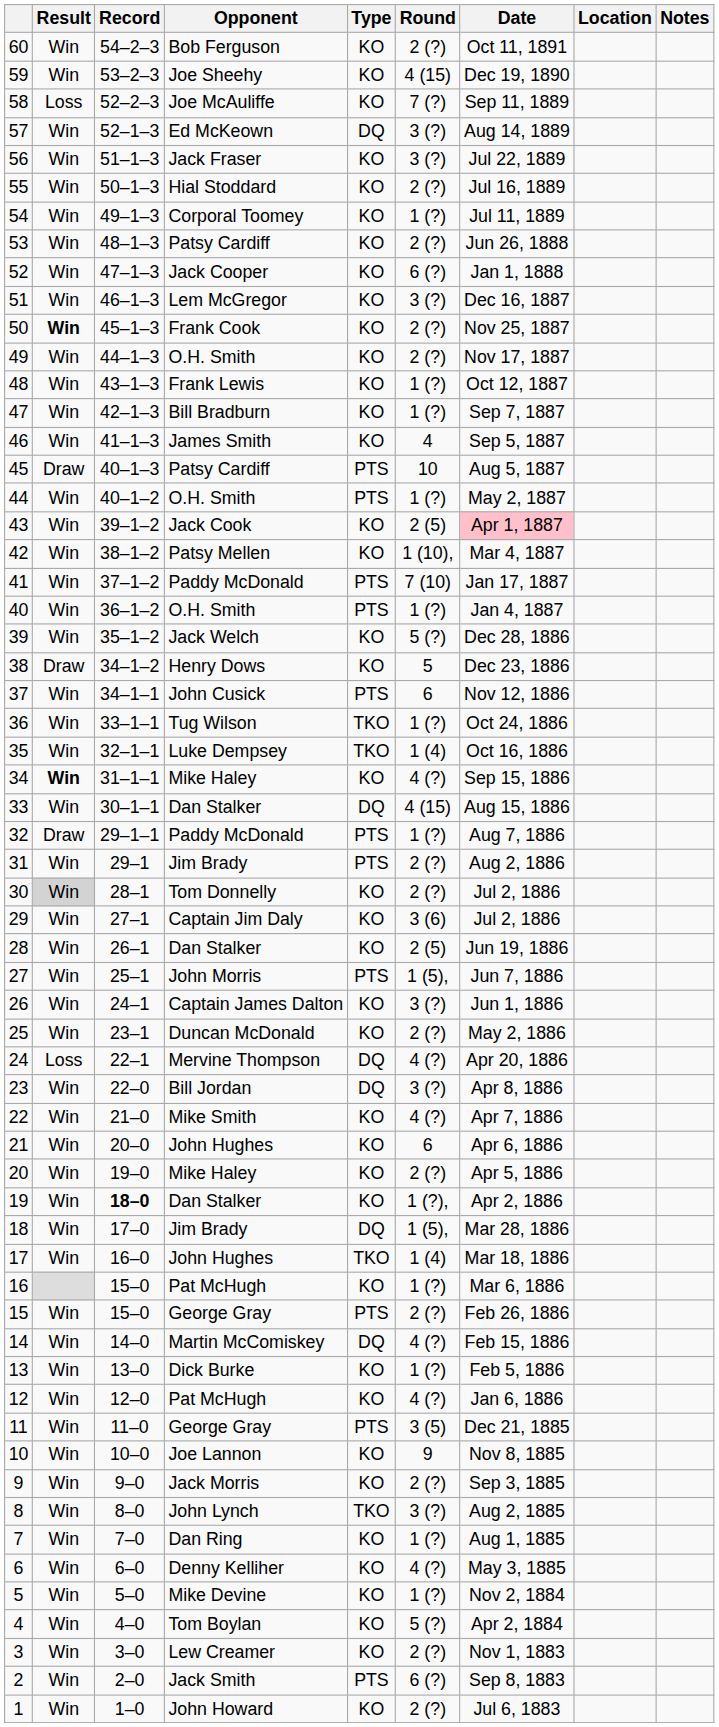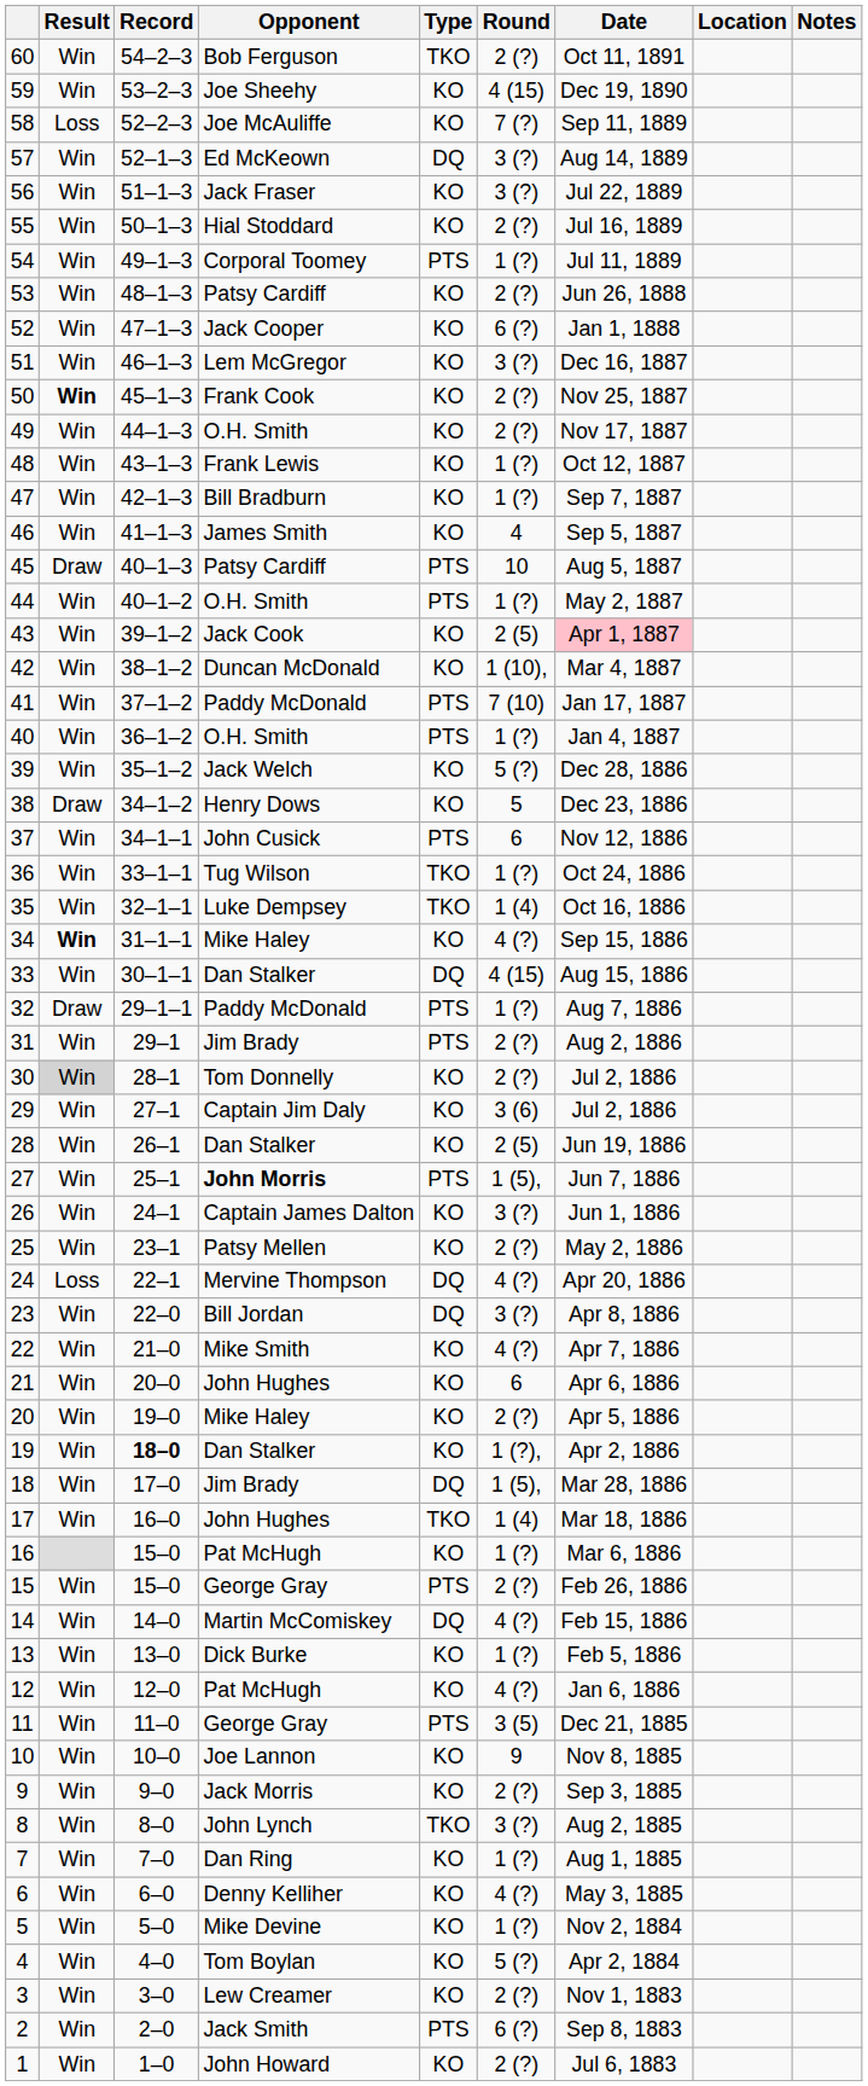 <table class="wikitable" style="text-align:center">
 <tr>
 <th></th>
 <th>Result</th>
 <th>Record</th>
 <th>Opponent</th>
 <th>Type</th>
 <th>Round</th>
 <th>Date</th>
 <th>Location</th>
 <th>Notes</th>
 </tr>
 <tr>
 <td>60</td>
 <td>Win</td>
 <td>54–2–3 </td>
 <td align=left>Bob Ferguson</td>
-<td>KO</td>
+<td>TKO</td>
 <td>2 (?)</td>
 <td>Oct 11, 1891</td>
 <td style="text-align:left;"></td>
 <td style="text-align:left;"></td>
 </tr>
 <tr>
 <td>59</td>
 <td>Win</td>
 <td>53–2–3 </td>
 <td align=left>Joe Sheehy</td>
 <td>KO</td>
 <td>4 (15)</td>
 <td>Dec 19, 1890</td>
 <td style="text-align:left;"></td>
 <td style="text-align:left;"></td>
 </tr>
 <tr>
 <td>58</td>
 <td>Loss</td>
 <td>52–2–3 </td>
 <td align=left>Joe McAuliffe</td>
 <td>KO</td>
 <td>7 (?)</td>
 <td>Sep 11, 1889</td>
 <td style="text-align:left;"></td>
 <td style="text-align:left;"></td>
 </tr>
 <tr>
 <td>57</td>
 <td>Win</td>
 <td>52–1–3 </td>
 <td align=left>Ed McKeown</td>
 <td>DQ</td>
 <td>3 (?)</td>
 <td>Aug 14, 1889</td>
 <td style="text-align:left;"></td>
 <td></td>
 </tr>
 <tr>
 <td>56</td>
 <td>Win</td>
 <td>51–1–3 </td>
 <td align=left>Jack Fraser</td>
 <td>KO</td>
 <td>3 (?)</td>
 <td>Jul 22, 1889</td>
 <td style="text-align:left;"></td>
 <td></td>
 </tr>
 <tr>
 <td>55</td>
 <td>Win</td>
 <td>50–1–3 </td>
 <td align=left>Hial Stoddard</td>
 <td>KO</td>
 <td>2 (?)</td>
 <td>Jul 16, 1889</td>
 <td style="text-align:left;"></td>
 <td style="text-align:left;"></td>
 </tr>
 <tr>
 <td>54</td>
 <td>Win</td>
 <td>49–1–3 </td>
 <td align=left>Corporal Toomey</td>
-<td>KO</td>
+<td>PTS</td>
 <td>1 (?)</td>
 <td>Jul 11, 1889</td>
 <td style="text-align:left;"></td>
 <td></td>
 </tr>
 <tr>
 <td>53</td>
 <td>Win</td>
 <td>48–1–3 </td>
 <td align=left>Patsy Cardiff</td>
 <td>KO</td>
 <td>2 (?)</td>
 <td>Jun 26, 1888</td>
 <td style="text-align:left;"></td>
 <td style="text-align:left;"></td>
 </tr>
 <tr>
 <td>52</td>
 <td>Win</td>
 <td>47–1–3 </td>
 <td align=left>Jack Cooper</td>
 <td>KO</td>
 <td>6 (?)</td>
 <td>Jan 1, 1888</td>
 <td style="text-align:left;"></td>
 <td style="text-align:left;"></td>
 </tr>
 <tr>
 <td>51</td>
 <td>Win</td>
 <td>46–1–3 </td>
 <td align=left>Lem McGregor</td>
 <td>KO</td>
 <td>3 (?)</td>
 <td>Dec 16, 1887</td>
 <td style="text-align:left;"></td>
 <td></td>
 </tr>
 <tr>
 <td>50</td>
 <td><strong>Win</strong></td>
 <td>45–1–3 </td>
 <td align=left>Frank Cook</td>
 <td>KO</td>
 <td>2 (?)</td>
 <td>Nov 25, 1887</td>
 <td style="text-align:left;"></td>
 <td></td>
 </tr>
 <tr>
 <td>49</td>
 <td>Win</td>
 <td>44–1–3 </td>
 <td align=left>O.H. Smith</td>
 <td>KO</td>
 <td>2 (?)</td>
 <td>Nov 17, 1887</td>
 <td style="text-align:left;"></td>
 <td></td>
 </tr>
 <tr>
 <td>48</td>
 <td>Win</td>
 <td>43–1–3 </td>
 <td align=left>Frank Lewis</td>
 <td>KO</td>
 <td>1 (?)</td>
 <td>Oct 12, 1887</td>
 <td style="text-align:left;"></td>
 <td></td>
 </tr>
 <tr>
 <td>47</td>
 <td>Win</td>
 <td>42–1–3 </td>
 <td align=left>Bill Bradburn</td>
 <td>KO</td>
 <td>1 (?)</td>
 <td>Sep 7, 1887</td>
 <td style="text-align:left;"></td>
 <td></td>
 </tr>
 <tr>
 <td>46</td>
 <td>Win</td>
 <td>41–1–3 </td>
 <td align=left>James Smith</td>
 <td>KO</td>
 <td>4</td>
 <td>Sep 5, 1887</td>
 <td style="text-align:left;"></td>
 <td></td>
 </tr>
 <tr>
 <td>45</td>
 <td>Draw</td>
 <td>40–1–3 </td>
 <td align=left>Patsy Cardiff</td>
 <td>PTS</td>
 <td>10</td>
 <td>Aug 5, 1887</td>
 <td style="text-align:left;"></td>
 <td style="text-align:left;"></td>
 </tr>
 <tr>
 <td>44</td>
 <td>Win</td>
 <td>40–1–2 </td>
 <td align=left>O.H. Smith</td>
 <td>PTS</td>
 <td>1 (?)</td>
 <td>May 2, 1887</td>
 <td style="text-align:left;"></td>
 <td></td>
 </tr>
 <tr>
 <td>43</td>
 <td>Win</td>
 <td>39–1–2 </td>
 <td align=left>Jack Cook</td>
 <td>KO</td>
 <td>2 (5)</td>
 <td style="background: pink;">Apr 1, 1887</td>
 <td style="text-align:left;"></td>
 <td></td>
 </tr>
 <tr>
 <td>42</td>
 <td>Win</td>
 <td>38–1–2 </td>
-<td align=left>Patsy Mellen</td>
+<td align=left>Duncan McDonald</td>
 <td>KO</td>
 <td>1 (10), </td>
 <td>Mar 4, 1887</td>
 <td style="text-align:left;"></td>
 <td></td>
 </tr>
 <tr>
 <td>41</td>
 <td>Win</td>
 <td>37–1–2 </td>
 <td align=left>Paddy McDonald</td>
 <td>PTS</td>
 <td>7 (10)</td>
 <td>Jan 17, 1887</td>
 <td style="text-align:left;"></td>
 <td></td>
 </tr>
 <tr>
 <td>40</td>
 <td>Win</td>
 <td>36–1–2 </td>
 <td align=left>O.H. Smith</td>
 <td>PTS</td>
 <td>1 (?)</td>
 <td>Jan 4, 1887</td>
 <td style="text-align:left;"></td>
 <td></td>
 </tr>
 <tr>
 <td>39</td>
 <td>Win</td>
 <td>35–1–2 </td>
 <td align=left>Jack Welch</td>
 <td>KO</td>
 <td>5 (?)</td>
 <td>Dec 28, 1886</td>
 <td style="text-align:left;"></td>
 <td></td>
 </tr>
 <tr>
 <td>38</td>
 <td>Draw</td>
 <td>34–1–2 </td>
 <td align=left>Henry Dows</td>
 <td>KO</td>
 <td>5</td>
 <td>Dec 23, 1886</td>
 <td style="text-align:left;"></td>
 <td style="text-align:left;"></td>
 </tr>
 <tr>
 <td>37</td>
 <td>Win</td>
 <td>34–1–1 </td>
 <td align=left>John Cusick</td>
 <td>PTS</td>
 <td>6</td>
 <td>Nov 12, 1886</td>
 <td style="text-align:left;"></td>
 <td></td>
 </tr>
 <tr>
 <td>36</td>
 <td>Win</td>
 <td>33–1–1 </td>
 <td align=left>Tug Wilson</td>
 <td>TKO</td>
 <td>1 (?)</td>
 <td>Oct 24, 1886</td>
 <td style="text-align:left;"></td>
 <td style="text-align:left;"></td>
 </tr>
 <tr>
 <td>35</td>
 <td>Win</td>
 <td>32–1–1 </td>
 <td align=left>Luke Dempsey</td>
 <td>TKO</td>
 <td>1 (4)</td>
 <td>Oct 16, 1886</td>
 <td style="text-align:left;"></td>
 <td></td>
 </tr>
 <tr>
 <td>34</td>
 <td><strong>Win</strong></td>
 <td>31–1–1 </td>
 <td align=left>Mike Haley</td>
 <td>KO</td>
 <td>4 (?)</td>
 <td>Sep 15, 1886</td>
 <td style="text-align:left;"></td>
 <td></td>
 </tr>
 <tr>
 <td>33</td>
 <td>Win</td>
 <td>30–1–1 </td>
 <td align=left>Dan Stalker</td>
 <td>DQ</td>
 <td>4 (15)</td>
 <td>Aug 15, 1886</td>
 <td style="text-align:left;"></td>
 <td></td>
 </tr>
 <tr>
 <td>32</td>
 <td>Draw</td>
 <td>29–1–1 </td>
 <td align=left>Paddy McDonald</td>
 <td>PTS</td>
 <td>1 (?)</td>
 <td>Aug 7, 1886</td>
 <td style="text-align:left;"></td>
 <td style="text-align:left;"></td>
 </tr>
 <tr>
 <td>31</td>
 <td>Win</td>
 <td>29–1 </td>
 <td align=left>Jim Brady</td>
 <td>PTS</td>
 <td>2 (?)</td>
 <td>Aug 2, 1886</td>
 <td style="text-align:left;"></td>
 <td></td>
 </tr>
 <tr>
 <td>30</td>
 <td style="background: lightgrey;">Win</td>
 <td>28–1 </td>
 <td align=left>Tom Donnelly</td>
 <td>KO</td>
 <td>2 (?)</td>
 <td>Jul 2, 1886</td>
 <td style="text-align:left;"></td>
 <td></td>
 </tr>
 <tr>
 <td>29</td>
 <td>Win</td>
 <td>27–1 </td>
 <td align=left>Captain Jim Daly</td>
 <td>KO</td>
 <td>3 (6)</td>
 <td>Jul 2, 1886</td>
 <td style="text-align:left;"></td>
 <td></td>
 </tr>
 <tr>
 <td>28</td>
 <td>Win</td>
 <td>26–1 </td>
 <td align=left>Dan Stalker</td>
 <td>KO</td>
 <td>2 (5)</td>
 <td>Jun 19, 1886</td>
 <td style="text-align:left;"></td>
 <td></td>
 </tr>
 <tr>
 <td>27</td>
 <td>Win</td>
 <td>25–1 </td>
-<td align=left>John Morris</td>
+<td align=left><strong>John Morris</strong></td>
 <td>PTS</td>
 <td>1 (5), </td>
 <td>Jun 7, 1886</td>
 <td style="text-align:left;"></td>
 <td></td>
 </tr>
 <tr>
 <td>26</td>
 <td>Win</td>
 <td>24–1 </td>
 <td align=left>Captain James Dalton</td>
 <td>KO</td>
 <td>3 (?)</td>
 <td>Jun 1, 1886</td>
 <td style="text-align:left;"></td>
 <td></td>
 </tr>
 <tr>
 <td>25</td>
 <td>Win</td>
 <td>23–1 </td>
-<td align=left>Duncan McDonald</td>
+<td align=left>Patsy Mellen</td>
 <td>KO</td>
 <td>2 (?)</td>
 <td>May 2, 1886</td>
 <td style="text-align:left;"></td>
 <td></td>
 </tr>
 <tr>
 <td>24</td>
 <td>Loss</td>
 <td>22–1 </td>
 <td align=left>Mervine Thompson</td>
 <td>DQ</td>
 <td>4 (?)</td>
 <td>Apr 20, 1886</td>
 <td style="text-align:left;"></td>
 <td style="text-align:left;"></td>
 </tr>
 <tr>
 <td>23</td>
 <td>Win</td>
 <td>22–0 </td>
 <td align=left>Bill Jordan</td>
 <td>DQ</td>
 <td>3 (?)</td>
 <td>Apr 8, 1886</td>
 <td style="text-align:left;"></td>
 <td></td>
 </tr>
 <tr>
 <td>22</td>
 <td>Win</td>
 <td>21–0 </td>
 <td align=left>Mike Smith</td>
 <td>KO</td>
 <td>4 (?)</td>
 <td>Apr 7, 1886</td>
 <td style="text-align:left;"></td>
 <td></td>
 </tr>
 <tr>
 <td>21</td>
 <td>Win</td>
 <td>20–0 </td>
 <td align=left>John Hughes</td>
 <td>KO</td>
 <td>6</td>
 <td>Apr 6, 1886</td>
 <td style="text-align:left;"></td>
 <td></td>
 </tr>
 <tr>
 <td>20</td>
 <td>Win</td>
 <td>19–0 </td>
 <td align=left>Mike Haley</td>
 <td>KO</td>
 <td>2 (?)</td>
 <td>Apr 5, 1886</td>
 <td style="text-align:left;"></td>
 <td></td>
 </tr>
 <tr>
 <td>19</td>
 <td>Win</td>
 <td><strong>18–0 </strong></td>
 <td align=left>Dan Stalker</td>
 <td>KO</td>
 <td>1 (?), </td>
 <td>Apr 2, 1886</td>
 <td style="text-align:left;"></td>
 <td></td>
 </tr>
 <tr>
 <td>18</td>
 <td>Win</td>
 <td>17–0 </td>
 <td align=left>Jim Brady</td>
 <td>DQ</td>
 <td>1 (5), </td>
 <td>Mar 28, 1886</td>
 <td style="text-align:left;"></td>
 <td></td>
 </tr>
 <tr>
 <td>17</td>
 <td>Win</td>
 <td>16–0 </td>
 <td align=left>John Hughes</td>
 <td>TKO</td>
 <td>1 (4)</td>
 <td>Mar 18, 1886</td>
 <td style="text-align:left;"></td>
 <td></td>
 </tr>
 <tr>
 <td>16</td>
 <td style="background:#DDD"></td>
 <td>15–0 </td>
 <td align=left>Pat McHugh</td>
 <td>KO</td>
 <td>1 (?)</td>
 <td>Mar 6, 1886</td>
 <td style="text-align:left;"></td>
 <td style="text-align:left;"></td>
 </tr>
 <tr>
 <td>15</td>
 <td>Win</td>
 <td>15–0</td>
 <td align=left>George Gray</td>
 <td>PTS</td>
 <td>2 (?)</td>
 <td>Feb 26, 1886</td>
 <td style="text-align:left;"></td>
 <td></td>
 </tr>
 <tr>
 <td>14</td>
 <td>Win</td>
 <td>14–0</td>
 <td align=left>Martin McComiskey</td>
 <td>DQ</td>
 <td>4 (?)</td>
 <td>Feb 15, 1886</td>
 <td style="text-align:left;"></td>
 <td></td>
 </tr>
 <tr>
 <td>13</td>
 <td>Win</td>
 <td>13–0</td>
 <td align=left>Dick Burke</td>
 <td>KO</td>
 <td>1 (?)</td>
 <td>Feb 5, 1886</td>
 <td style="text-align:left;"></td>
 <td></td>
 </tr>
 <tr>
 <td>12</td>
 <td>Win</td>
 <td>12–0</td>
 <td align=left>Pat McHugh</td>
 <td>KO</td>
 <td>4 (?)</td>
 <td>Jan 6, 1886</td>
 <td style="text-align:left;"></td>
 <td></td>
 </tr>
 <tr>
 <td>11</td>
 <td>Win</td>
 <td>11–0</td>
 <td align=left>George Gray</td>
 <td>PTS</td>
 <td>3 (5)</td>
 <td>Dec 21, 1885</td>
 <td style="text-align:left;"></td>
 <td></td>
 </tr>
 <tr>
 <td>10</td>
 <td>Win</td>
 <td>10–0</td>
 <td align=left>Joe Lannon</td>
 <td>KO</td>
 <td>9</td>
 <td>Nov 8, 1885</td>
 <td style="text-align:left;"></td>
 <td style="text-align:left;"></td>
 </tr>
 <tr>
 <td>9</td>
 <td>Win</td>
 <td>9–0</td>
 <td align=left>Jack Morris</td>
 <td>KO</td>
 <td>2 (?)</td>
 <td>Sep 3, 1885</td>
 <td style="text-align:left;"></td>
 <td></td>
 </tr>
 <tr>
 <td>8</td>
 <td>Win</td>
 <td>8–0</td>
 <td align=left>John Lynch</td>
 <td>TKO</td>
 <td>3 (?)</td>
 <td>Aug 2, 1885</td>
 <td style="text-align:left;"></td>
 <td></td>
 </tr>
 <tr>
 <td>7</td>
 <td>Win</td>
 <td>7–0</td>
 <td align=left>Dan Ring</td>
 <td>KO</td>
 <td>1 (?)</td>
 <td>Aug 1, 1885</td>
 <td style="text-align:left;"></td>
 <td style="text-align:left;"></td>
 </tr>
 <tr>
 <td>6</td>
 <td>Win</td>
 <td>6–0</td>
 <td align=left>Denny Kelliher</td>
 <td>KO</td>
 <td>4 (?)</td>
 <td>May 3, 1885</td>
 <td style="text-align:left;"></td>
 <td></td>
 </tr>
 <tr>
 <td>5</td>
 <td>Win</td>
 <td>5–0</td>
 <td align=left>Mike Devine</td>
 <td>KO</td>
 <td>1 (?)</td>
 <td>Nov 2, 1884</td>
 <td style="text-align:left;"></td>
 <td></td>
 </tr>
 <tr>
 <td>4</td>
 <td>Win</td>
 <td>4–0</td>
 <td align=left>Tom Boylan</td>
 <td>KO</td>
 <td>5 (?)</td>
 <td>Apr 2, 1884</td>
 <td style="text-align:left;"></td>
 <td></td>
 </tr>
 <tr>
 <td>3</td>
 <td>Win</td>
 <td>3–0</td>
 <td align=left>Lew Creamer</td>
 <td>KO</td>
 <td>2 (?)</td>
 <td>Nov 1, 1883</td>
 <td style="text-align:left;"></td>
 <td style="text-align:left;"></td>
 </tr>
 <tr>
 <td>2</td>
 <td>Win</td>
 <td>2–0</td>
 <td align=left>Jack Smith</td>
 <td>PTS</td>
 <td>6 (?)</td>
 <td>Sep 8, 1883</td>
 <td style="text-align:left;"></td>
 <td></td>
 </tr>
 <tr>
 <td>1</td>
 <td>Win</td>
 <td>1–0</td>
 <td align=left>John Howard</td>
 <td>KO</td>
 <td>2 (?)</td>
 <td>Jul 6, 1883</td>
 <td style="text-align:left;"></td>
 <td></td>
 </tr>
 <tr>
 </tr>
 </table>
